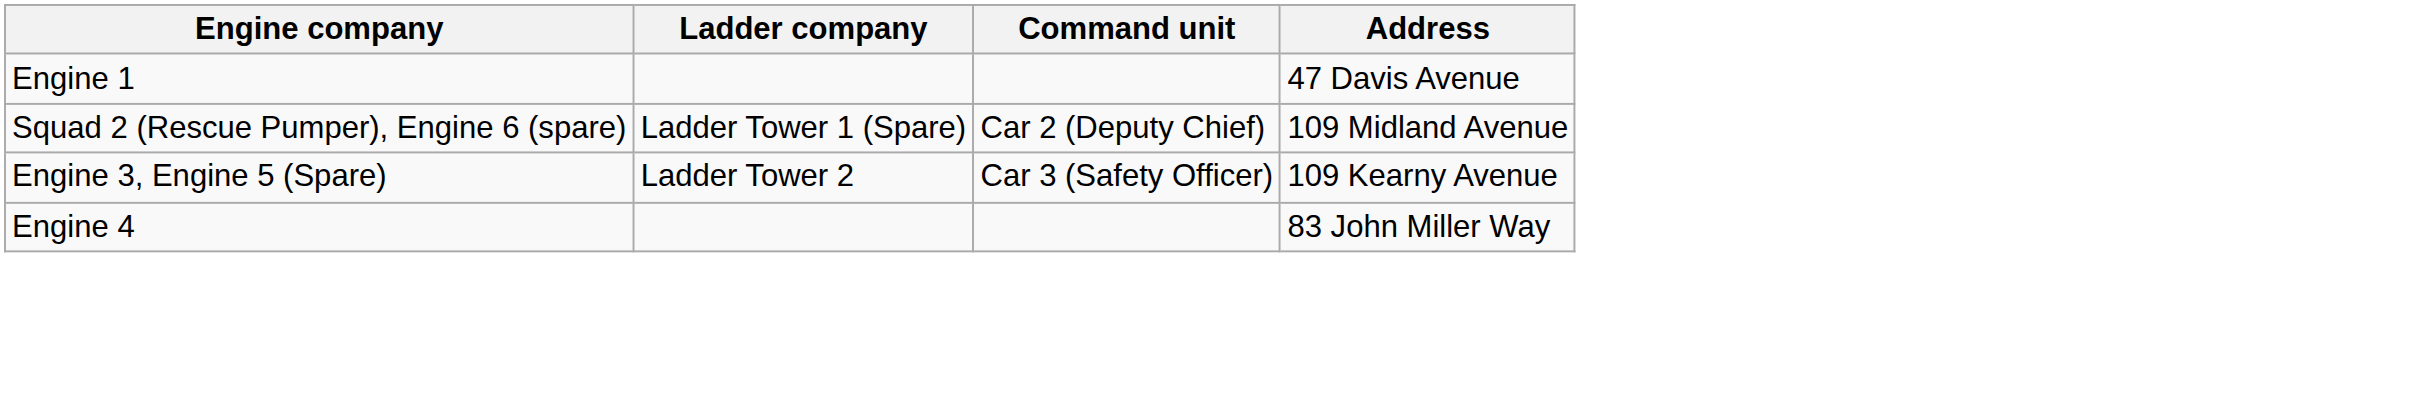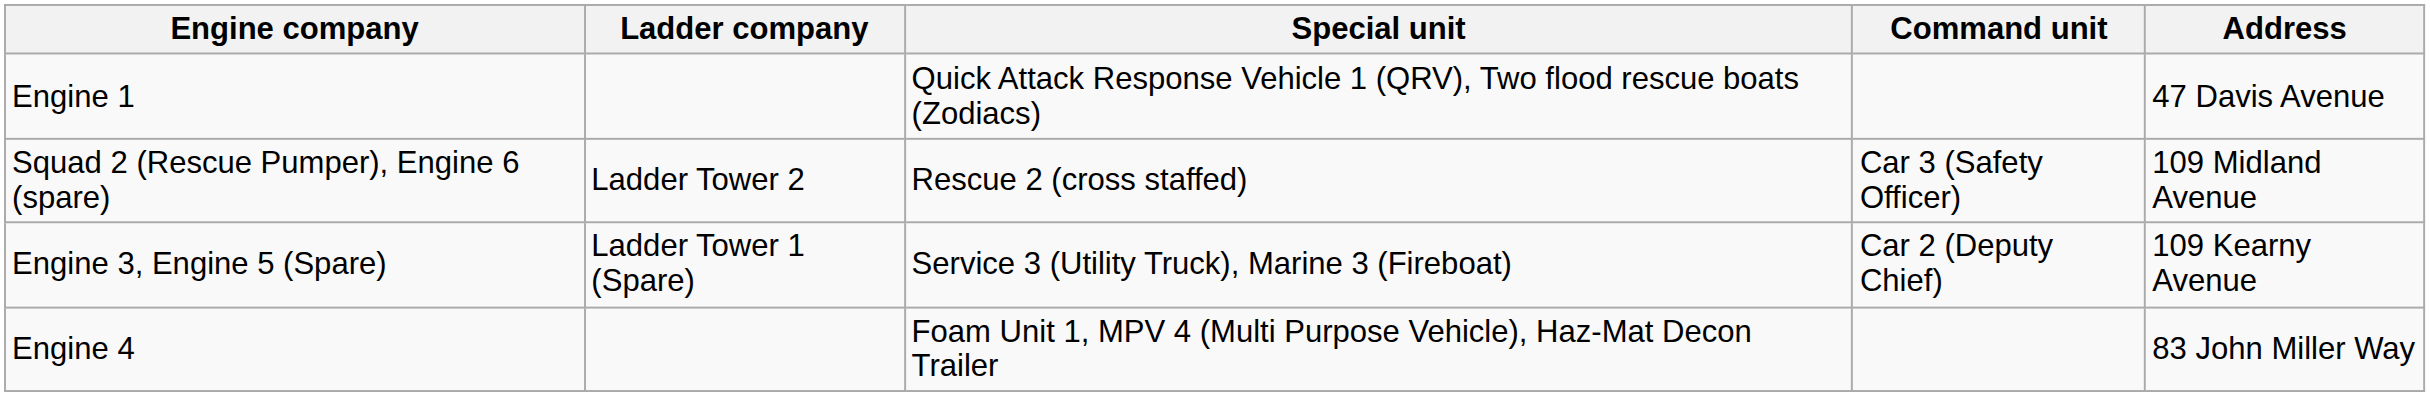 <table class=wikitable>
 <tr valign=bottom>
 <th>Engine company</th>
 <th>Ladder company</th>
+<th>Special unit</th>
 <th>Command unit</th>
 <th>Address</th>
 </tr>
 <tr>
 <td>Engine 1</td>
 <td></td>
+<td>Quick Attack Response Vehicle 1 (QRV), Two flood rescue boats (Zodiacs)</td>
 <td></td>
 <td>47 Davis Avenue</td>
 </tr>
 <tr>
 <td>Squad 2 (Rescue Pumper), Engine 6 (spare)</td>
-<td>Ladder Tower 1 (Spare)</td>
-<td>Car 2 (Deputy Chief)</td>
+<td>Ladder Tower 2</td>
+<td>Rescue 2 (cross staffed)</td>
+<td>Car 3 (Safety Officer)</td>
 <td>109 Midland Avenue</td>
 </tr>
 <tr>
 <td>Engine 3, Engine 5 (Spare)</td>
-<td>Ladder Tower 2</td>
-<td>Car 3 (Safety Officer)</td>
+<td>Ladder Tower 1 (Spare)</td>
+<td>Service 3 (Utility Truck), Marine 3 (Fireboat)</td>
+<td>Car 2 (Deputy Chief)</td>
 <td>109 Kearny Avenue</td>
 </tr>
 <tr>
 <td>Engine 4</td>
 <td></td>
+<td>Foam Unit 1, MPV 4 (Multi Purpose Vehicle), Haz-Mat Decon Trailer</td>
 <td></td>
 <td>83 John Miller Way</td>
 </tr>
 </table>
